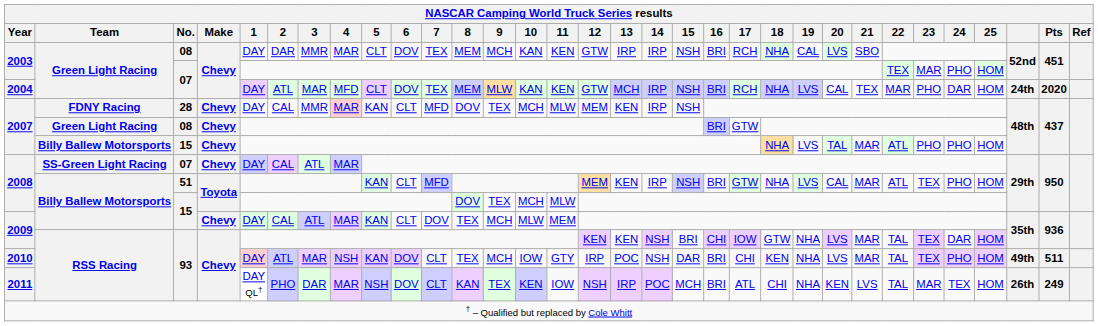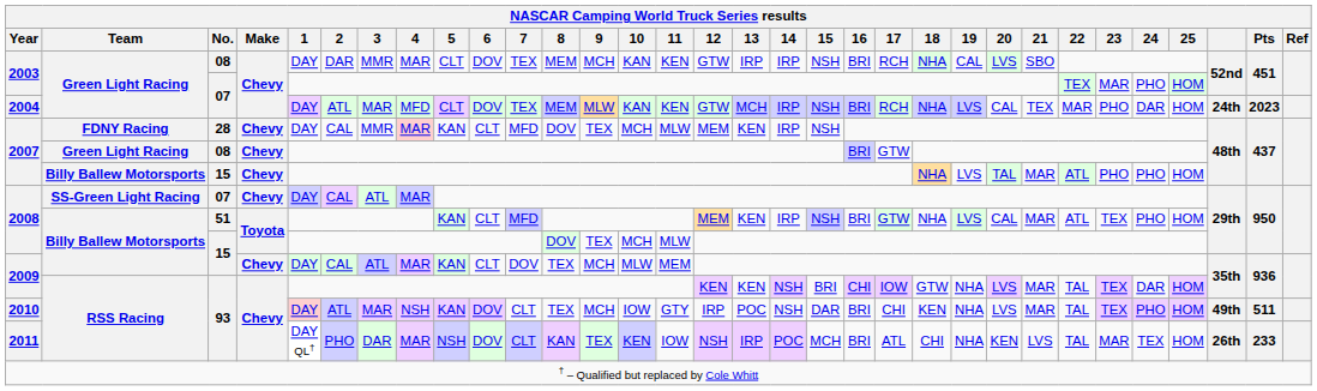 <table class="wikitable" style="text-align:center; font-size:75%">
 <tr>
 <th colspan=42><a href='#'>NASCAR Camping World Truck Series</a> results</th>
 </tr>
 <tr>
 <th>Year</th>
 <th>Team</th>
 <th>No.</th>
 <th>Make</th>
 <th>1</th>
 <th>2</th>
 <th>3</th>
 <th>4</th>
 <th>5</th>
 <th>6</th>
 <th>7</th>
 <th>8</th>
 <th>9</th>
 <th>10</th>
 <th>11</th>
 <th>12</th>
 <th>13</th>
 <th>14</th>
 <th>15</th>
 <th>16</th>
 <th>17</th>
 <th>18</th>
 <th>19</th>
 <th>20</th>
 <th>21</th>
 <th>22</th>
 <th>23</th>
 <th>24</th>
 <th>25</th>
 <th></th>
 <th>Pts</th>
 <th>Ref</th>
 </tr>
 <tr>
 <th rowspan=2><a href='#'>2003</a></th>
 <th rowspan=3><a href='#'>Green Light Racing</a></th>
 <th>08</th>
 <th rowspan=3><a href='#'>Chevy</a></th>
 <td><a href='#'>DAY</a></td>
 <td><a href='#'>DAR</a></td>
 <td><a href='#'>MMR</a></td>
 <td><a href='#'>MAR</a></td>
 <td><a href='#'>CLT</a></td>
 <td><a href='#'>DOV</a></td>
 <td><a href='#'>TEX</a></td>
 <td><a href='#'>MEM</a></td>
 <td><a href='#'>MCH</a></td>
 <td><a href='#'>KAN</a></td>
 <td><a href='#'>KEN</a></td>
 <td><a href='#'>GTW</a></td>
 <td><a href='#'>IRP</a></td>
 <td><a href='#'>IRP</a></td>
 <td><a href='#'>NSH</a></td>
 <td><a href='#'>BRI</a></td>
 <td><a href='#'>RCH</a></td>
 <td style="background:#DFFFDF;"><a href='#'>NHA</a><br></td>
 <td><a href='#'>CAL</a></td>
 <td style="background:#DFFFDF;"><a href='#'>LVS</a><br></td>
 <td><a href='#'>SBO</a></td>
 <td colspan=4></td>
 <th rowspan=2>52nd</th>
 <th rowspan=2>451</th>
 <th rowspan=2></th>
 </tr>
 <tr>
 <th rowspan=2>07</th>
 <td colspan=21></td>
 <td style="background:#DFFFDF;"><a href='#'>TEX</a><br></td>
 <td><a href='#'>MAR</a></td>
 <td><a href='#'>PHO</a></td>
 <td style="background:#DFFFDF;"><a href='#'>HOM</a><br></td>
 </tr>
 <tr>
 <th><a href='#'>2004</a></th>
 <td style="background:#EFCFFF;"><a href='#'>DAY</a><br></td>
 <td style="background:#DFFFDF;"><a href='#'>ATL</a><br></td>
 <td style="background:#DFFFDF;"><a href='#'>MAR</a><br></td>
 <td style="background:#DFFFDF;"><a href='#'>MFD</a><br></td>
 <td style="background:#EFCFFF;"><a href='#'>CLT</a><br></td>
 <td style="background:#DFFFDF;"><a href='#'>DOV</a><br></td>
 <td style="background:#DFFFDF;"><a href='#'>TEX</a><br></td>
 <td style="background:#CFCFFF;"><a href='#'>MEM</a><br></td>
 <td style="background:#FFDF9F;"><a href='#'>MLW</a><br></td>
 <td style="background:#DFFFDF;"><a href='#'>KAN</a><br></td>
 <td style="background:#DFFFDF;"><a href='#'>KEN</a><br></td>
 <td style="background:#DFFFDF;"><a href='#'>GTW</a><br></td>
 <td style="background:#CFCFFF;"><a href='#'>MCH</a><br></td>
 <td style="background:#CFCFFF;"><a href='#'>IRP</a><br></td>
 <td style="background:#CFCFFF;"><a href='#'>NSH</a><br></td>
 <td style="background:#CFCFFF;"><a href='#'>BRI</a><br></td>
 <td style="background:#DFFFDF;"><a href='#'>RCH</a><br></td>
 <td style="background:#CFCFFF;"><a href='#'>NHA</a><br></td>
 <td style="background:#CFCFFF;"><a href='#'>LVS</a><br></td>
 <td><a href='#'>CAL</a></td>
 <td><a href='#'>TEX</a></td>
 <td><a href='#'>MAR</a></td>
 <td><a href='#'>PHO</a></td>
 <td><a href='#'>DAR</a></td>
 <td><a href='#'>HOM</a></td>
 <th>24th</th>
-<th>2020</th>
+<th>2023</th>
 <th></th>
 </tr>
 <tr>
 <th rowspan=3><a href='#'>2007</a></th>
 <th><a href='#'>FDNY Racing</a></th>
 <th>28</th>
 <th><a href='#'>Chevy</a></th>
 <td><a href='#'>DAY</a></td>
 <td><a href='#'>CAL</a></td>
 <td><a href='#'>MMR</a></td>
 <td style="background:#FFCFCF;"><a href='#'>MAR</a><br></td>
 <td><a href='#'>KAN</a></td>
 <td><a href='#'>CLT</a></td>
 <td><a href='#'>MFD</a></td>
 <td><a href='#'>DOV</a></td>
 <td><a href='#'>TEX</a></td>
 <td><a href='#'>MCH</a></td>
 <td><a href='#'>MLW</a></td>
 <td><a href='#'>MEM</a></td>
 <td><a href='#'>KEN</a></td>
 <td><a href='#'>IRP</a></td>
 <td><a href='#'>NSH</a></td>
 <td colspan=10></td>
 <th rowspan=3>48th</th>
 <th rowspan=3>437</th>
 <th rowspan=3></th>
 </tr>
 <tr>
 <th><a href='#'>Green Light Racing</a></th>
 <th>08</th>
 <th><a href='#'>Chevy</a></th>
 <td colspan=15></td>
 <td style="background:#CFCFFF;"><a href='#'>BRI</a><br></td>
 <td><a href='#'>GTW</a></td>
 <td colspan=8></td>
 </tr>
 <tr>
 <th><a href='#'>Billy Ballew Motorsports</a></th>
 <th>15</th>
 <th><a href='#'>Chevy</a></th>
 <td colspan=17></td>
 <td style="background:#FFDF9F;"><a href='#'>NHA</a><br></td>
 <td><a href='#'>LVS</a></td>
 <td style="background:#DFFFDF;"><a href='#'>TAL</a><br></td>
 <td><a href='#'>MAR</a></td>
 <td style="background:#DFFFDF;"><a href='#'>ATL</a><br></td>
 <td><a href='#'>PHO</a></td>
 <td><a href='#'>PHO</a></td>
 <td><a href='#'>HOM</a></td>
 </tr>
 <tr>
 <th rowspan=3><a href='#'>2008</a></th>
 <th><a href='#'>SS-Green Light Racing</a></th>
 <th>07</th>
 <th><a href='#'>Chevy</a></th>
 <td style="background:#CFCFFF;"><a href='#'>DAY</a><br></td>
 <td style="background:#EFCFFF;"><a href='#'>CAL</a><br></td>
 <td style="background:#DFFFDF;"><a href='#'>ATL</a><br></td>
 <td style="background:#CFCFFF;"><a href='#'>MAR</a><br></td>
 <td colspan=21></td>
 <th rowspan=3>29th</th>
 <th rowspan=3>950</th>
 <th rowspan=3></th>
 </tr>
 <tr>
 <th rowspan=3><a href='#'>Billy Ballew Motorsports</a></th>
 <th>51</th>
 <th rowspan=2><a href='#'>Toyota</a></th>
 <td colspan=4></td>
 <td style="background:#DFFFDF;"><a href='#'>KAN</a><br></td>
 <td><a href='#'>CLT</a></td>
 <td style="background:#CFCFFF;"><a href='#'>MFD</a><br></td>
 <td colspan=4></td>
 <td style="background:#FFDF9F;"><a href='#'>MEM</a><br></td>
 <td><a href='#'>KEN</a></td>
 <td><a href='#'>IRP</a></td>
 <td style="background:#CFCFFF;"><a href='#'>NSH</a><br></td>
 <td><a href='#'>BRI</a></td>
 <td style="background:#DFFFDF;"><a href='#'>GTW</a><br></td>
 <td><a href='#'>NHA</a></td>
 <td style="background:#DFFFDF;"><a href='#'>LVS</a><br></td>
 <td><a href='#'>CAL</a></td>
 <td><a href='#'>MAR</a></td>
 <td><a href='#'>ATL</a></td>
 <td><a href='#'>TEX</a></td>
 <td><a href='#'>PHO</a></td>
 <td><a href='#'>HOM</a></td>
 </tr>
 <tr>
 <th rowspan=2>15</th>
 <td colspan=7></td>
 <td style="background:#DFFFDF;"><a href='#'>DOV</a><br></td>
 <td><a href='#'>TEX</a></td>
 <td><a href='#'>MCH</a></td>
 <td><a href='#'>MLW</a></td>
 <td colspan=14></td>
 </tr>
 <tr>
 <th rowspan=2><a href='#'>2009</a></th>
 <th><a href='#'>Chevy</a></th>
 <td style="background:#DFFFDF;"><a href='#'>DAY</a><br></td>
 <td style="background:#DFFFDF;"><a href='#'>CAL</a><br></td>
 <td style="background:#CFCFFF;"><a href='#'>ATL</a><br></td>
 <td style="background:#EFCFFF;"><a href='#'>MAR</a><br></td>
 <td style="background:#DFFFDF;"><a href='#'>KAN</a><br></td>
 <td><a href='#'>CLT</a></td>
 <td><a href='#'>DOV</a></td>
 <td><a href='#'>TEX</a></td>
 <td><a href='#'>MCH</a></td>
 <td><a href='#'>MLW</a></td>
 <td><a href='#'>MEM</a></td>
 <td colspan=14></td>
 <th rowspan=2>35th</th>
 <th rowspan=2>936</th>
 <th rowspan=2></th>
 </tr>
 <tr>
 <th rowspan=3><a href='#'>RSS Racing</a></th>
 <th rowspan=3>93</th>
 <th rowspan=3><a href='#'>Chevy</a></th>
 <td colspan=11></td>
 <td style="background:#EFCFFF;"><a href='#'>KEN</a><br></td>
 <td><a href='#'>KEN</a></td>
 <td style="background:#EFCFFF;"><a href='#'>NSH</a><br></td>
 <td><a href='#'>BRI</a></td>
 <td style="background:#EFCFFF;"><a href='#'>CHI</a><br></td>
 <td style="background:#EFCFFF;"><a href='#'>IOW</a><br></td>
 <td><a href='#'>GTW</a></td>
 <td><a href='#'>NHA</a></td>
 <td style="background:#EFCFFF;"><a href='#'>LVS</a><br></td>
 <td><a href='#'>MAR</a></td>
 <td><a href='#'>TAL</a></td>
 <td style="background:#EFCFFF;"><a href='#'>TEX</a><br></td>
 <td><a href='#'>DAR</a></td>
 <td style="background:#EFCFFF"><a href='#'>HOM</a><br></td>
 </tr>
 <tr>
 <th><a href='#'>2010</a></th>
 <td style="background:#FFCFCF;"><a href='#'>DAY</a><br></td>
 <td style="background:#CFCFFF;"><a href='#'>ATL</a><br></td>
 <td style="background:#EFCFFF;"><a href='#'>MAR</a><br></td>
 <td style="background:#EFCFFF;"><a href='#'>NSH</a><br></td>
 <td style="background:#EFCFFF;"><a href='#'>KAN</a><br></td>
 <td style="background:#EFCFFF;"><a href='#'>DOV</a><br></td>
 <td><a href='#'>CLT</a></td>
 <td><a href='#'>TEX</a></td>
 <td><a href='#'>MCH</a></td>
 <td><a href='#'>IOW</a></td>
 <td><a href='#'>GTY</a></td>
 <td><a href='#'>IRP</a></td>
 <td><a href='#'>POC</a></td>
 <td><a href='#'>NSH</a></td>
 <td><a href='#'>DAR</a></td>
 <td><a href='#'>BRI</a></td>
 <td><a href='#'>CHI</a></td>
 <td><a href='#'>KEN</a></td>
 <td><a href='#'>NHA</a></td>
 <td><a href='#'>LVS</a></td>
 <td><a href='#'>MAR</a></td>
 <td><a href='#'>TAL</a></td>
 <td style="background:#EFCFFF;"><a href='#'>TEX</a><br></td>
 <td style="background:#EFCFFF;"><a href='#'>PHO</a><br></td>
 <td style="background:#EFCFFF;"><a href='#'>HOM</a><br></td>
 <th>49th</th>
 <th>511</th>
 <th></th>
 </tr>
 <tr>
 <th><a href='#'>2011</a></th>
 <td style="background:#fff;"><a href='#'>DAY</a><br><small>QL<sup>†</sup></small></td>
 <td style="background:#CFCFFF;"><a href='#'>PHO</a><br></td>
 <td style="background:#DFFFDF;"><a href='#'>DAR</a><br></td>
 <td style="background:#EFCFFF;"><a href='#'>MAR</a><br></td>
 <td style="background:#CFCFFF;"><a href='#'>NSH</a><br></td>
 <td style="background:#DFFFDF;"><a href='#'>DOV</a><br></td>
 <td style="background:#CFCFFF;"><a href='#'>CLT</a><br></td>
 <td style="background:#EFCFFF;"><a href='#'>KAN</a><br></td>
 <td style="background:#DFFFDF;"><a href='#'>TEX</a><br></td>
 <td style="background:#CFCFFF;"><a href='#'>KEN</a><br></td>
 <td><a href='#'>IOW</a></td>
 <td style="background:#EFCFFF;"><a href='#'>NSH</a><br></td>
 <td style="background:#EFCFFF;"><a href='#'>IRP</a><br></td>
 <td style="background:#EFCFFF;"><a href='#'>POC</a><br></td>
 <td><a href='#'>MCH</a></td>
 <td><a href='#'>BRI</a></td>
 <td><a href='#'>ATL</a></td>
 <td><a href='#'>CHI</a></td>
 <td><a href='#'>NHA</a></td>
 <td><a href='#'>KEN</a></td>
 <td><a href='#'>LVS</a></td>
 <td><a href='#'>TAL</a></td>
 <td><a href='#'>MAR</a></td>
 <td><a href='#'>TEX</a></td>
 <td><a href='#'>HOM</a></td>
 <th>26th</th>
-<th>249</th>
+<th>233</th>
 <th></th>
 </tr>
 <tr>
 <td colspan=42><small><sup>†</sup> – Qualified but replaced by <a href='#'>Cole Whitt</a></small></td>
 </tr>
 </table>
